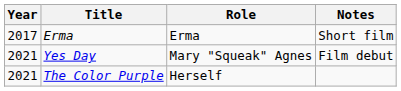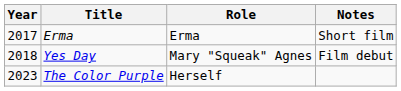 <table class="wikitable sortable">
 <tr>
 <th>Year</th>
 <th>Title</th>
 <th>Role</th>
 <th class="unsortable">Notes</th>
 </tr>
 <tr>
 <td>2017</td>
 <td><em>Erma</em></td>
 <td>Erma</td>
 <td>Short film</td>
 </tr>
 <tr>
-<td>2021</td>
+<td>2018</td>
 <td><em><a href='#'>Yes Day</a></em></td>
 <td>Mary "Squeak" Agnes</td>
 <td>Film debut</td>
 </tr>
 <tr>
-<td>2021</td>
+<td>2023</td>
 <td><em><a href='#'>The Color Purple</a></em></td>
 <td>Herself</td>
 <td></td>
 </tr>
 </table>
